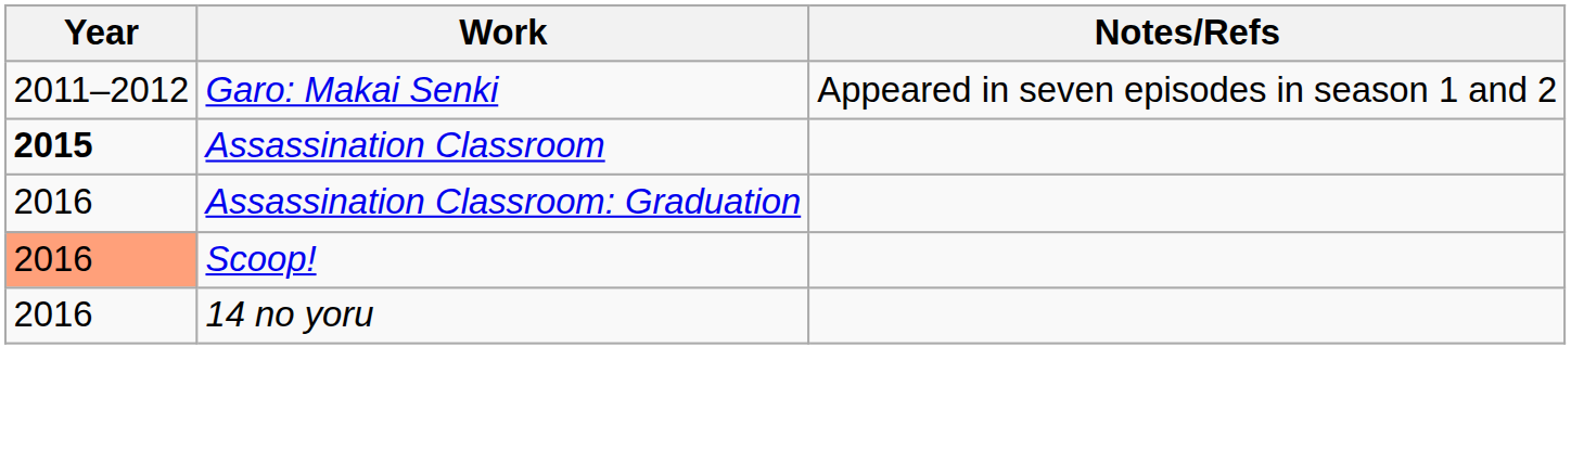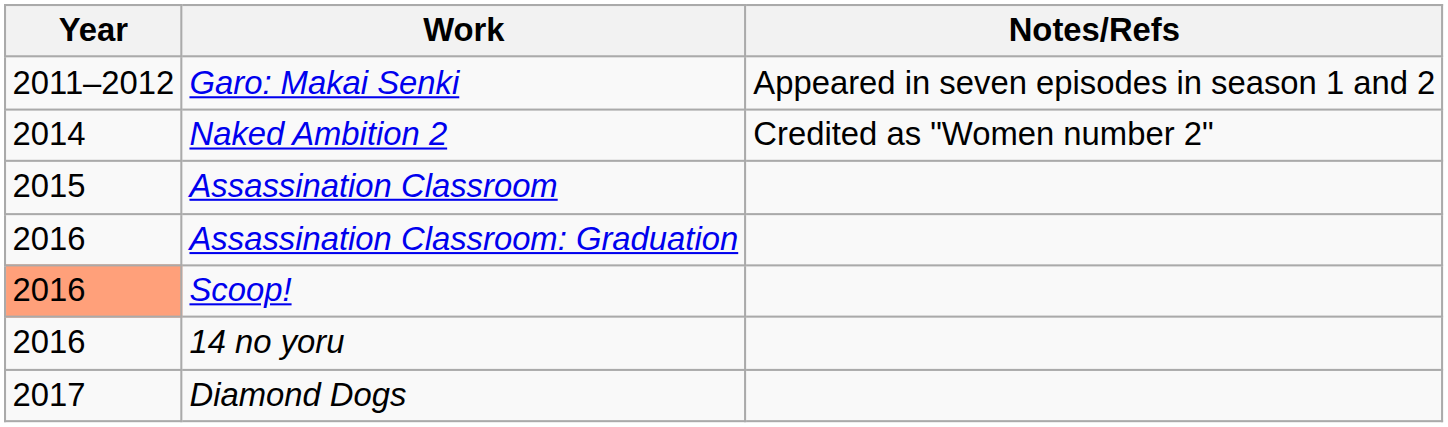 <table class="wikitable">
 <tr>
 <th>Year</th>
 <th>Work</th>
 <th>Notes/Refs</th>
 </tr>
 <tr>
 <td>2011–2012</td>
 <td><em><a href='#'>Garo: Makai Senki</a></em></td>
 <td>Appeared in seven episodes in season 1 and 2</td>
 </tr>
 <tr>
-<td><strong>2015</strong></td>
+<td>2014</td>
+<td><em><a href='#'>Naked Ambition 2</a></em></td>
+<td>Credited as "Women number 2"</td>
+</tr>
+<tr>
+<td>2015</td>
 <td><em><a href='#'>Assassination Classroom</a></em></td>
 <td></td>
 </tr>
 <tr>
 <td>2016</td>
 <td><em><a href='#'>Assassination Classroom: Graduation</a></em></td>
 <td></td>
 </tr>
 <tr>
 <td style="background: lightsalmon;">2016</td>
 <td><em><a href='#'>Scoop!</a></em></td>
 <td></td>
 </tr>
 <tr>
 <td>2016</td>
 <td><em>14 no yoru</em></td>
 <td></td>
 </tr>
+<tr>
+<td>2017</td>
+<td><em>Diamond Dogs</em></td>
+<td></td>
+</tr>
 </table>
